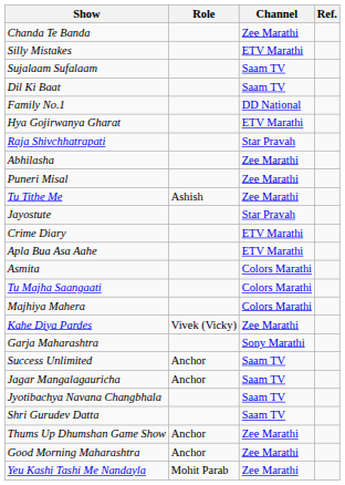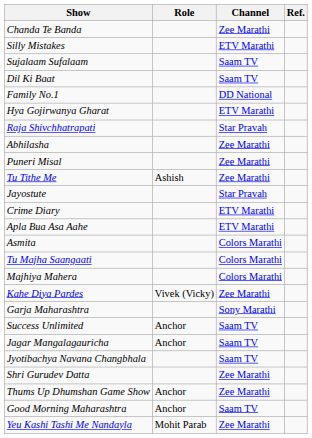 <table class="wikitable">
 <tr>
 <th>Show</th>
 <th>Role</th>
 <th>Channel</th>
 <th>Ref.</th>
 </tr>
 <tr>
 <td><em>Chanda Te Banda</em></td>
 <td></td>
 <td><a href='#'>Zee Marathi</a></td>
 <td></td>
 </tr>
 <tr>
 <td><em>Silly Mistakes</em></td>
 <td></td>
 <td><a href='#'>ETV Marathi</a></td>
 <td></td>
 </tr>
 <tr>
 <td><em>Sujalaam Sufalaam</em></td>
 <td></td>
 <td><a href='#'>Saam TV</a></td>
 <td></td>
 </tr>
 <tr>
 <td><em>Dil Ki Baat</em></td>
 <td></td>
 <td><a href='#'>Saam TV</a></td>
 <td></td>
 </tr>
 <tr>
 <td><em>Family No.1</em></td>
 <td></td>
 <td><a href='#'>DD National</a></td>
 <td></td>
 </tr>
 <tr>
 <td><em>Hya Gojirwanya Gharat</em></td>
 <td></td>
 <td><a href='#'>ETV Marathi</a></td>
 <td></td>
 </tr>
 <tr>
 <td><em><a href='#'>Raja Shivchhatrapati</a></em></td>
 <td></td>
 <td><a href='#'>Star Pravah</a></td>
 <td></td>
 </tr>
 <tr>
 <td><em>Abhilasha</em></td>
 <td></td>
 <td><a href='#'>Zee Marathi</a></td>
 <td></td>
 </tr>
 <tr>
 <td><em>Puneri Misal</em></td>
 <td></td>
 <td><a href='#'>Zee Marathi</a></td>
 <td></td>
 </tr>
 <tr>
 <td><em><a href='#'>Tu Tithe Me</a></em></td>
 <td>Ashish</td>
 <td><a href='#'>Zee Marathi</a></td>
 <td></td>
 </tr>
 <tr>
 <td><em>Jayostute</em></td>
 <td></td>
 <td><a href='#'>Star Pravah</a></td>
 <td></td>
 </tr>
 <tr>
 <td><em>Crime Diary</em></td>
 <td></td>
 <td><a href='#'>ETV Marathi</a></td>
 <td></td>
 </tr>
 <tr>
 <td><em>Apla Bua Asa Aahe</em></td>
 <td></td>
 <td><a href='#'>ETV Marathi</a></td>
 <td></td>
 </tr>
 <tr>
 <td><em>Asmita</em></td>
 <td></td>
 <td><a href='#'>Colors Marathi</a></td>
 <td></td>
 </tr>
 <tr>
 <td><em><a href='#'>Tu Majha Saangaati</a></em></td>
 <td></td>
 <td><a href='#'>Colors Marathi</a></td>
 <td></td>
 </tr>
 <tr>
 <td><em>Majhiya Mahera</em></td>
 <td></td>
 <td><a href='#'>Colors Marathi</a></td>
 <td></td>
 </tr>
 <tr>
 <td><em><a href='#'>Kahe Diya Pardes</a></em></td>
 <td>Vivek (Vicky)</td>
 <td><a href='#'>Zee Marathi</a></td>
 <td></td>
 </tr>
 <tr>
 <td><em>Garja Maharashtra</em></td>
 <td></td>
 <td><a href='#'>Sony Marathi</a></td>
 <td></td>
 </tr>
 <tr>
 <td><em>Success Unlimited</em></td>
 <td>Anchor</td>
 <td><a href='#'>Saam TV</a></td>
 <td></td>
 </tr>
 <tr>
 <td><em>Jagar Mangalagauricha</em></td>
 <td>Anchor</td>
 <td><a href='#'>Saam TV</a></td>
 <td></td>
 </tr>
 <tr>
 <td><em>Jyotibachya Navana Changbhala</em></td>
 <td></td>
 <td><a href='#'>Saam TV</a></td>
 <td></td>
 </tr>
 <tr>
 <td><em>Shri Gurudev Datta</em></td>
 <td></td>
-<td><a href='#'>Saam TV</a></td>
+<td><a href='#'>Zee Marathi</a></td>
 <td></td>
 </tr>
 <tr>
 <td><em>Thums Up Dhumshan Game Show</em></td>
 <td>Anchor</td>
 <td><a href='#'>Zee Marathi</a></td>
 <td></td>
 </tr>
 <tr>
 <td><em>Good Morning Maharashtra</em></td>
 <td>Anchor</td>
-<td><a href='#'>Zee Marathi</a></td>
+<td><a href='#'>Saam TV</a></td>
 <td></td>
 </tr>
 <tr>
 <td><em><a href='#'>Yeu Kashi Tashi Me Nandayla</a></em></td>
 <td>Mohit Parab</td>
 <td><a href='#'>Zee Marathi</a></td>
 <td></td>
 </tr>
 </table>
